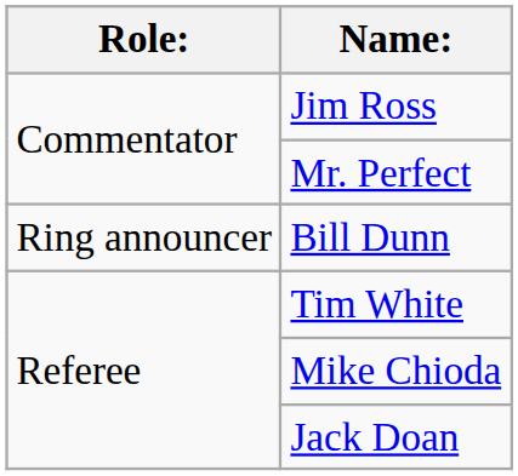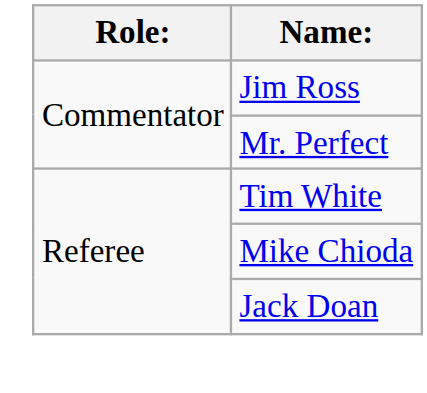 <table class=wikitable style="font-size:90%; margin: 0.5em 1em 0.5em 0; float: right; clear: right;">
 <tr>
 <th>Role:</th>
 <th>Name:</th>
 </tr>
 <tr>
 <td rowspan=2>Commentator</td>
 <td><a href='#'>Jim Ross</a></td>
 </tr>
 <tr>
 <td><a href='#'>Mr. Perfect</a></td>
 </tr>
 <tr>
-<td rowspan=1>Ring announcer</td>
-<td><a href='#'>Bill Dunn</a></td>
-</tr>
-<tr>
 <td rowspan=3>Referee</td>
 <td><a href='#'>Tim White</a></td>
 </tr>
 <tr>
 <td><a href='#'>Mike Chioda</a></td>
 </tr>
 <tr>
 <td><a href='#'>Jack Doan</a></td>
 </tr>
 </table>
